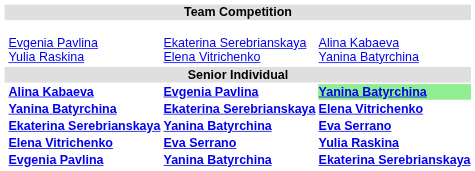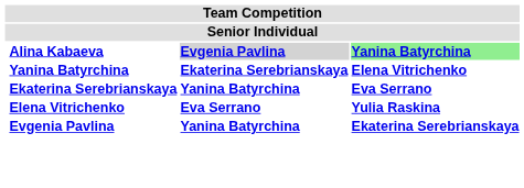 <table>
 <tr bgcolor="DFDFDF">
 <td colspan="4" align="center"><strong>Team Competition</strong></td>
-</tr>
-<tr>
-<th scope=row style="text-align:left"></th>
-<td><strong></strong><br><a href='#'>Evgenia Pavlina</a><br><a href='#'>Yulia Raskina</a></td>
-<td><strong></strong><br><a href='#'>Ekaterina Serebrianskaya</a><br><a href='#'>Elena Vitrichenko</a></td>
-<td><strong></strong><br><a href='#'>Alina Kabaeva</a><br><a href='#'>Yanina Batyrchina</a></td>
 </tr>
 <tr bgcolor="DFDFDF">
 <td colspan="4" align="center"><strong>Senior Individual</strong></td>
 </tr>
 <tr>
 <th scope=row style="text-align:left"></th>
 <td><strong><a href='#'>Alina Kabaeva</a></strong><br></td>
-<td><strong><a href='#'>Evgenia Pavlina</a></strong><br></td>
+<td style="background: lightgrey;"><strong><a href='#'>Evgenia Pavlina</a></strong><br></td>
 <td style="background: lightgreen;"><strong><a href='#'>Yanina Batyrchina</a></strong><br></td>
 </tr>
 <tr>
 <th scope=row style="text-align:left"></th>
 <td><strong><a href='#'>Yanina Batyrchina</a></strong><br></td>
 <td><strong><a href='#'>Ekaterina Serebrianskaya</a></strong><br></td>
 <td><strong><a href='#'>Elena Vitrichenko</a></strong><br></td>
 </tr>
 <tr>
 <th scope=row style="text-align:left"></th>
 <td><strong><a href='#'>Ekaterina Serebrianskaya</a></strong><br></td>
 <td><strong><a href='#'>Yanina Batyrchina</a></strong><br></td>
 <td><strong><a href='#'>Eva Serrano</a></strong><br></td>
 </tr>
 <tr>
 <th scope=row style="text-align:left"></th>
 <td><strong><a href='#'>Elena Vitrichenko</a></strong><br></td>
 <td><strong><a href='#'>Eva Serrano</a></strong><br></td>
 <td><strong><a href='#'>Yulia Raskina</a></strong><br></td>
 </tr>
 <tr>
 <th scope=row style="text-align:left"></th>
 <td><strong><a href='#'>Evgenia Pavlina</a></strong><br></td>
 <td><strong><a href='#'>Yanina Batyrchina</a></strong><br></td>
 <td><strong><a href='#'>Ekaterina Serebrianskaya</a></strong><br></td>
 </tr>
 </table>
